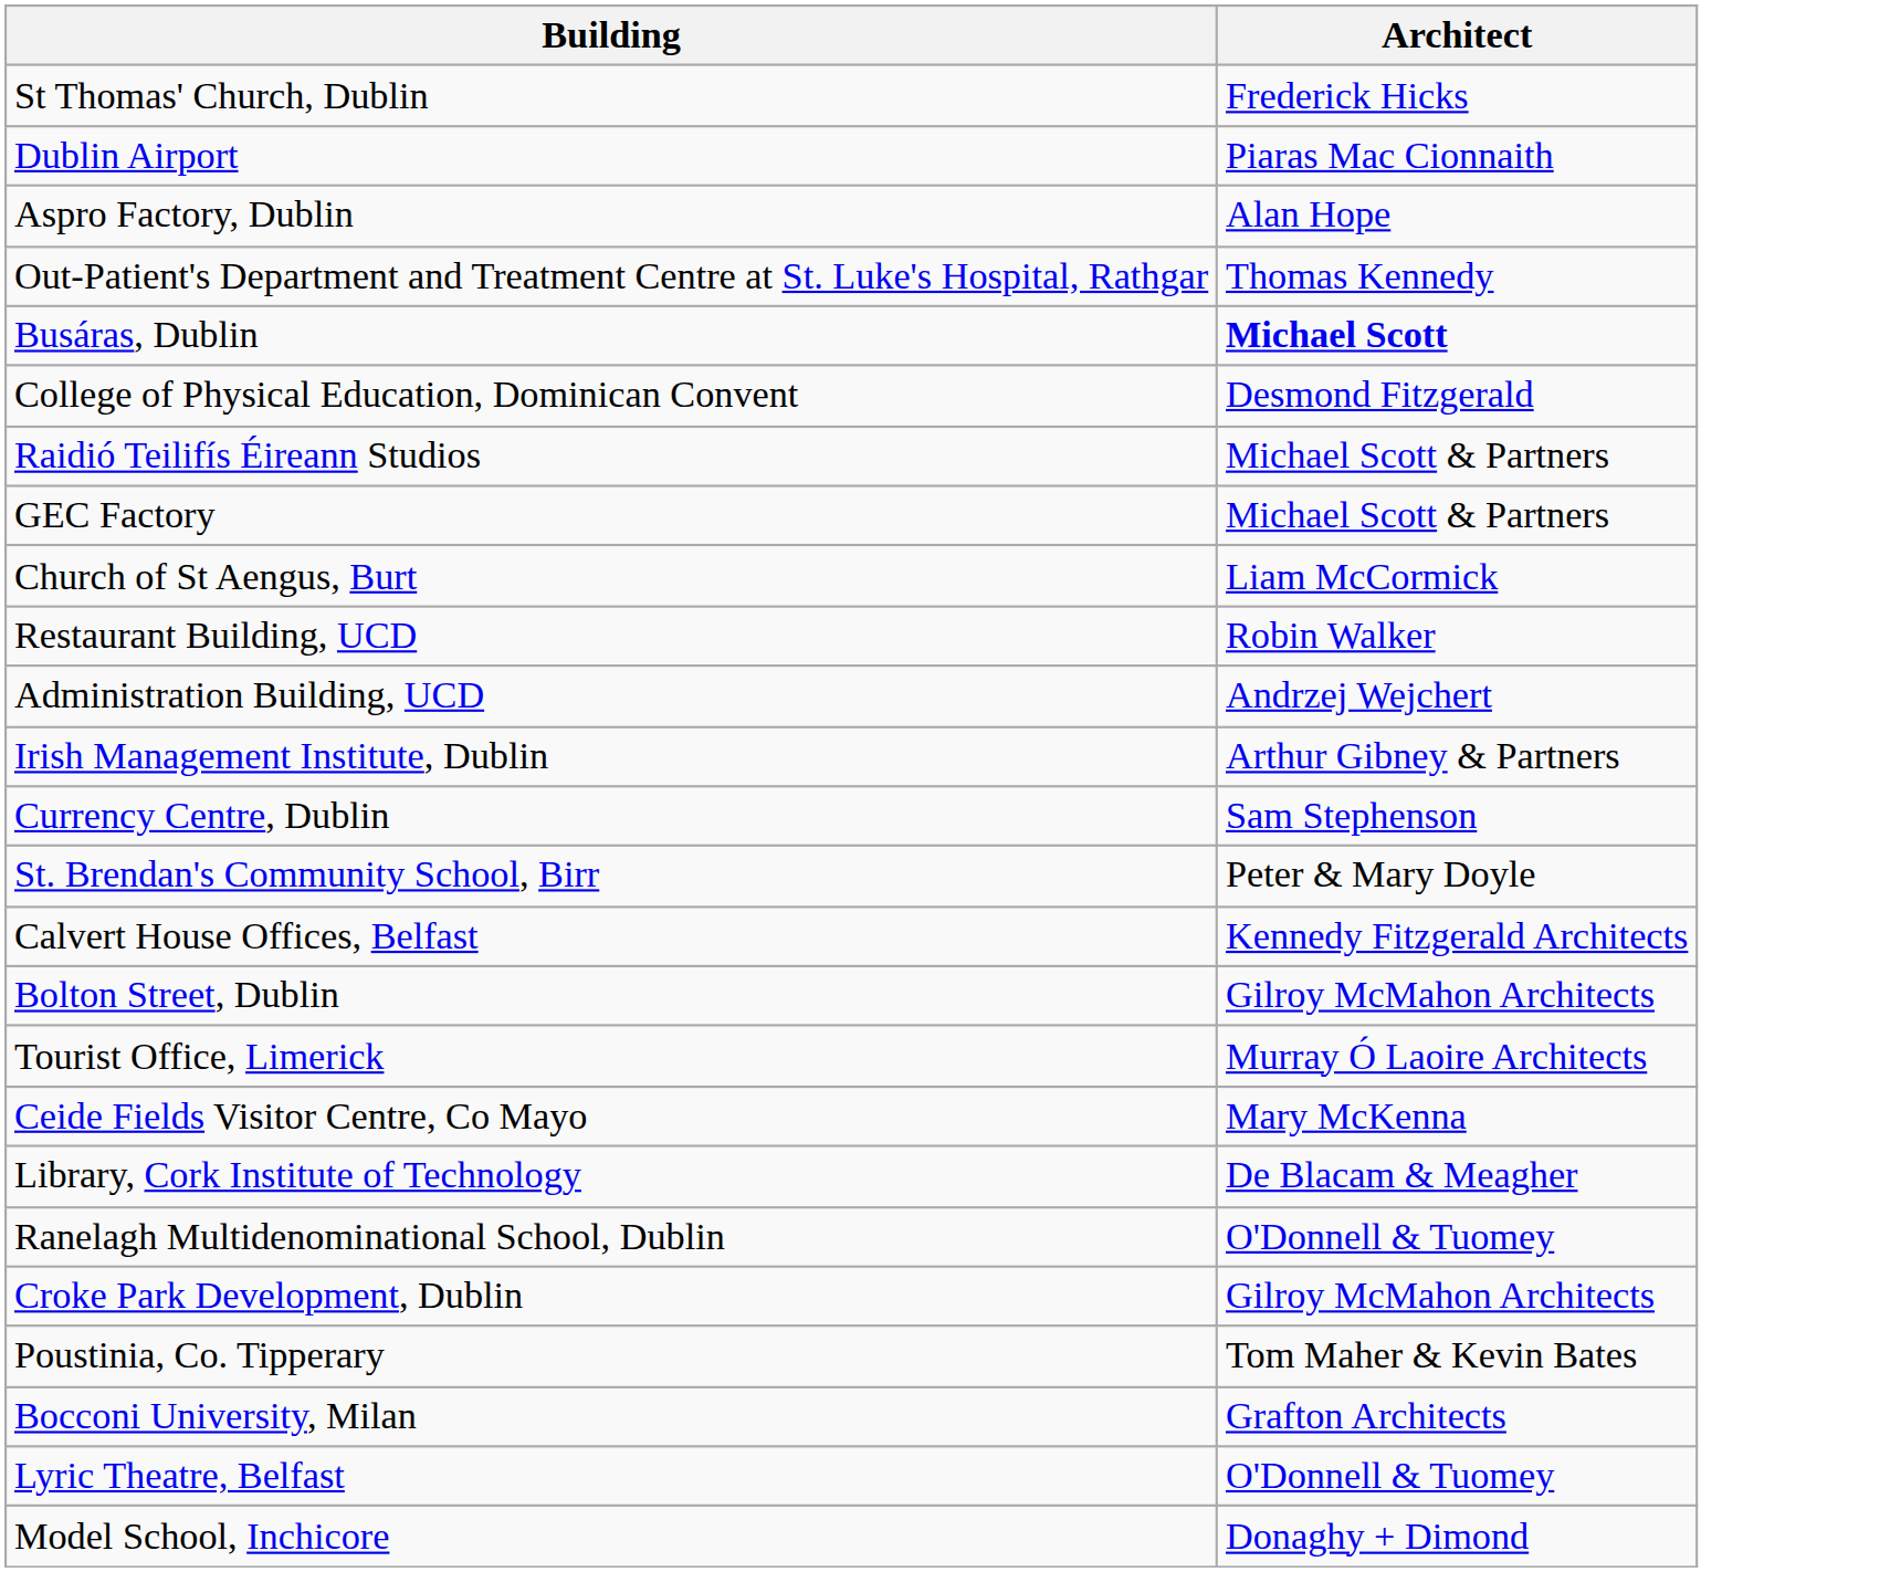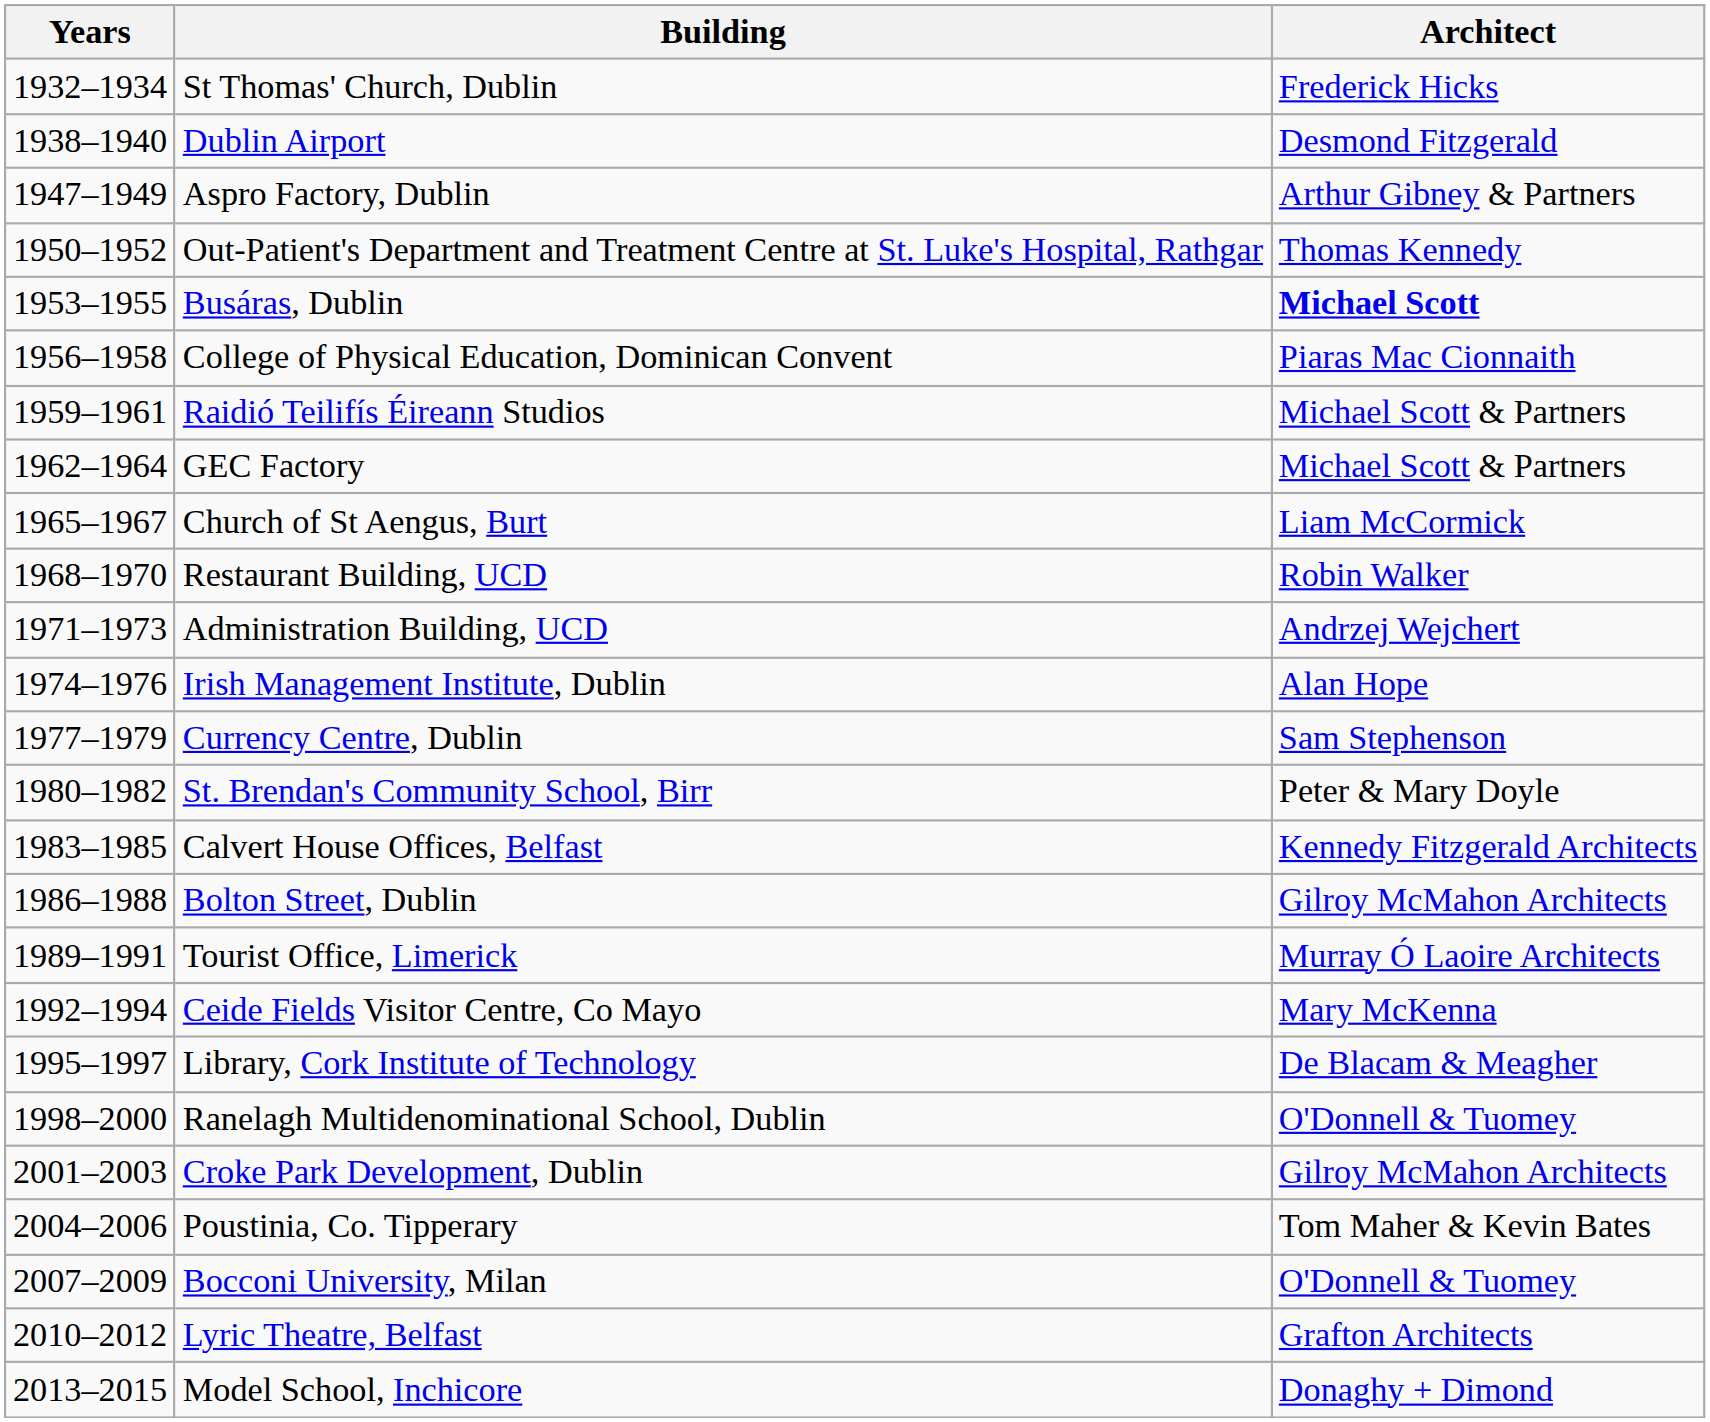 <table class="wikitable">
 <tr>
+<th>Years</th>
 <th>Building</th>
 <th>Architect</th>
 </tr>
 <tr>
+<td>1932–1934</td>
 <td>St Thomas' Church, Dublin</td>
 <td><a href='#'>Frederick Hicks</a></td>
 </tr>
 <tr>
+<td>1938–1940</td>
 <td><a href='#'>Dublin Airport</a></td>
-<td><a href='#'>Piaras Mac Cionnaith</a></td>
+<td><a href='#'>Desmond Fitzgerald</a></td>
 </tr>
 <tr>
+<td>1947–1949</td>
 <td>Aspro Factory, Dublin</td>
-<td><a href='#'>Alan Hope</a></td>
+<td><a href='#'>Arthur Gibney</a> & Partners</td>
 </tr>
 <tr>
+<td>1950–1952</td>
 <td>Out-Patient's Department and Treatment Centre at <a href='#'>St. Luke's Hospital, Rathgar</a></td>
 <td><a href='#'>Thomas Kennedy</a></td>
 </tr>
 <tr>
+<td>1953–1955</td>
 <td><a href='#'>Busáras</a>, Dublin</td>
 <td><strong><a href='#'>Michael Scott</a></strong></td>
 </tr>
 <tr>
+<td>1956–1958</td>
 <td>College of Physical Education, Dominican Convent</td>
-<td><a href='#'>Desmond Fitzgerald</a></td>
+<td><a href='#'>Piaras Mac Cionnaith</a></td>
 </tr>
 <tr>
+<td>1959–1961</td>
 <td><a href='#'>Raidió Teilifís Éireann</a> Studios</td>
 <td><a href='#'>Michael Scott</a> & Partners</td>
 </tr>
 <tr>
+<td>1962–1964</td>
 <td>GEC Factory</td>
 <td><a href='#'>Michael Scott</a> & Partners</td>
 </tr>
 <tr>
+<td>1965–1967</td>
 <td>Church of St Aengus, <a href='#'>Burt</a></td>
 <td><a href='#'>Liam McCormick</a></td>
 </tr>
 <tr>
+<td>1968–1970</td>
 <td>Restaurant Building, <a href='#'>UCD</a></td>
 <td><a href='#'>Robin Walker</a></td>
 </tr>
 <tr>
+<td>1971–1973</td>
 <td>Administration Building, <a href='#'>UCD</a></td>
 <td><a href='#'>Andrzej Wejchert</a></td>
 </tr>
 <tr>
+<td>1974–1976</td>
 <td><a href='#'>Irish Management Institute</a>, Dublin</td>
-<td><a href='#'>Arthur Gibney</a> & Partners</td>
+<td><a href='#'>Alan Hope</a></td>
 </tr>
 <tr>
+<td>1977–1979</td>
 <td><a href='#'>Currency Centre</a>, Dublin</td>
 <td><a href='#'>Sam Stephenson</a></td>
 </tr>
 <tr>
+<td>1980–1982</td>
 <td><a href='#'>St. Brendan's Community School</a>, <a href='#'>Birr</a></td>
 <td>Peter & Mary Doyle</td>
 </tr>
 <tr>
+<td>1983–1985</td>
 <td>Calvert House Offices, <a href='#'>Belfast</a></td>
 <td><a href='#'>Kennedy Fitzgerald Architects</a></td>
 </tr>
 <tr>
+<td>1986–1988</td>
 <td><a href='#'>Bolton Street</a>, Dublin</td>
 <td><a href='#'>Gilroy McMahon Architects</a></td>
 </tr>
 <tr>
+<td>1989–1991</td>
 <td>Tourist Office, <a href='#'>Limerick</a></td>
 <td><a href='#'>Murray Ó Laoire Architects</a></td>
 </tr>
 <tr>
+<td>1992–1994</td>
 <td><a href='#'>Ceide Fields</a> Visitor Centre, Co Mayo</td>
 <td><a href='#'>Mary McKenna</a></td>
 </tr>
 <tr>
+<td>1995–1997</td>
 <td>Library, <a href='#'>Cork Institute of Technology</a></td>
 <td><a href='#'>De Blacam & Meagher</a></td>
 </tr>
 <tr>
+<td>1998–2000</td>
 <td>Ranelagh Multidenominational School, Dublin</td>
 <td><a href='#'>O'Donnell & Tuomey</a></td>
 </tr>
 <tr>
+<td>2001–2003</td>
 <td><a href='#'>Croke Park Development</a>, Dublin</td>
 <td><a href='#'>Gilroy McMahon Architects</a></td>
 </tr>
 <tr>
+<td>2004–2006</td>
 <td>Poustinia, Co. Tipperary</td>
 <td>Tom Maher & Kevin Bates</td>
 </tr>
 <tr>
+<td>2007–2009</td>
 <td><a href='#'>Bocconi University</a>, Milan</td>
+<td><a href='#'>O'Donnell & Tuomey</a></td>
+</tr>
+<tr>
+<td>2010–2012</td>
+<td><a href='#'>Lyric Theatre, Belfast</a></td>
 <td><a href='#'>Grafton Architects</a></td>
 </tr>
 <tr>
-<td><a href='#'>Lyric Theatre, Belfast</a></td>
-<td><a href='#'>O'Donnell & Tuomey</a></td>
-</tr>
-<tr>
+<td>2013–2015</td>
 <td>Model School, <a href='#'>Inchicore</a></td>
 <td><a href='#'>Donaghy + Dimond</a></td>
 </tr>
 </table>
